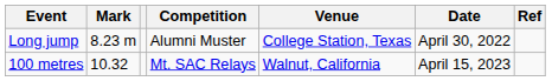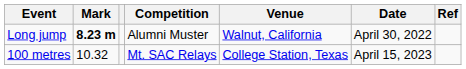 <table class="wikitable">
 <tr>
 <th>Event</th>
 <th>Mark</th>
 <th></th>
 <th>Competition</th>
 <th>Venue</th>
 <th>Date</th>
 <th>Ref</th>
 </tr>
 <tr>
 <td><a href='#'>Long jump</a></td>
-<td>8.23 m </td>
+<td><strong>8.23 m </strong></td>
 <td></td>
 <td>Alumni Muster</td>
-<td><a href='#'>College Station, Texas</a></td>
+<td><a href='#'>Walnut, California</a></td>
 <td>April 30, 2022</td>
 <td></td>
 </tr>
 <tr>
 <td><a href='#'>100 metres</a></td>
 <td>10.32 </td>
 <td> </td>
 <td><a href='#'>Mt. SAC Relays</a></td>
-<td><a href='#'>Walnut, California</a></td>
+<td><a href='#'>College Station, Texas</a></td>
 <td>April 15, 2023</td>
 <td></td>
 </tr>
 </table>
